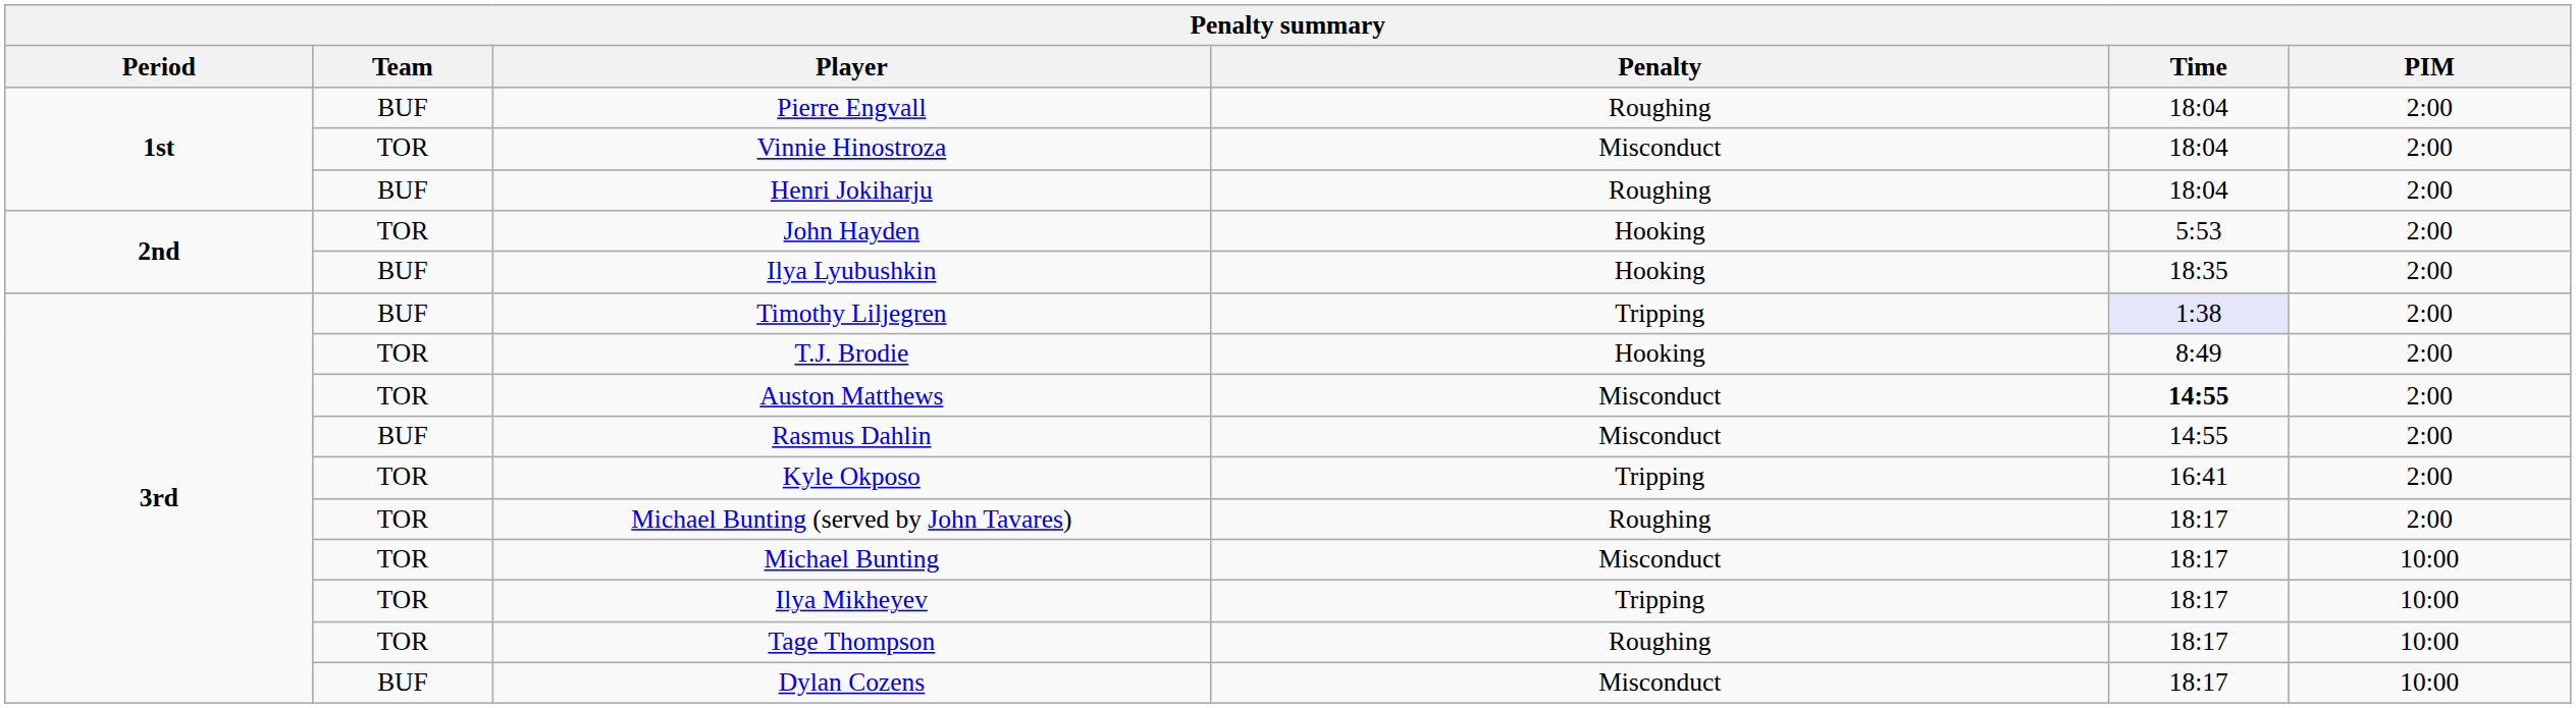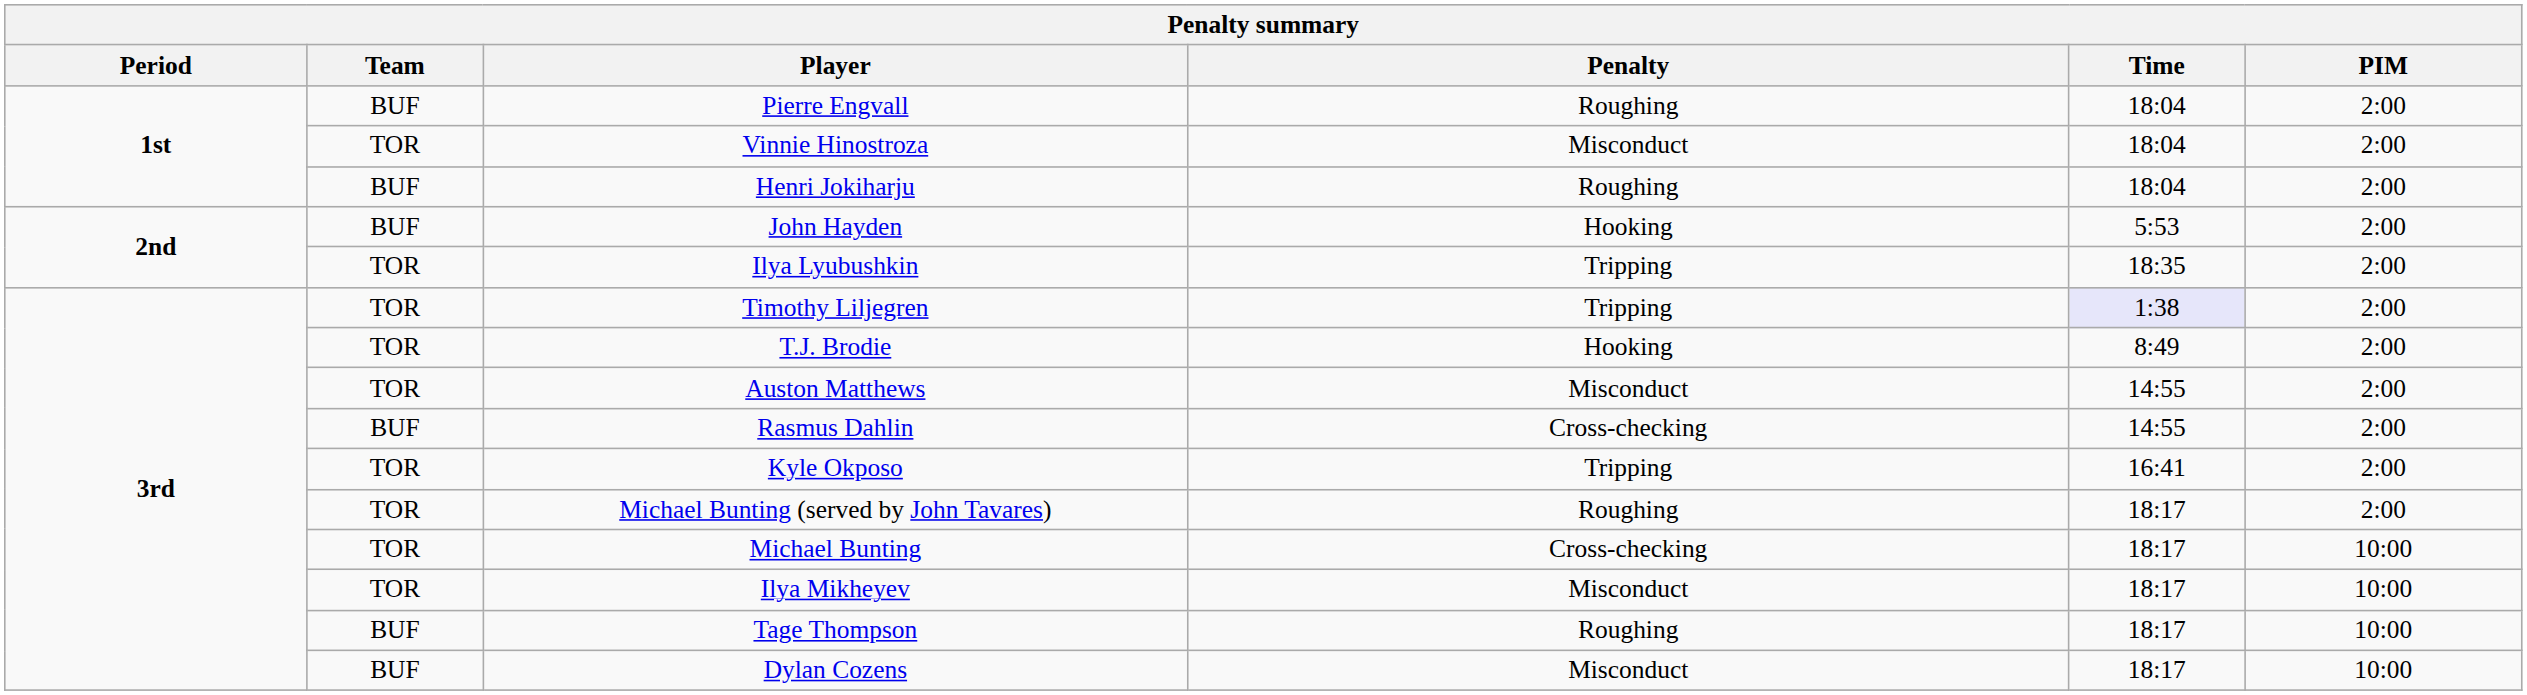 <table style="width:100%;" class="wikitable">
 <tr>
 <th colspan=6>Penalty summary</th>
 </tr>
 <tr>
 <th style="width:12%;">Period</th>
 <th style="width:7%;">Team</th>
 <th style="width:28%;">Player</th>
 <th style="width:35%;">Penalty</th>
 <th style="width:7%;">Time</th>
 <th style="width:11%;">PIM</th>
 </tr>
 <tr>
 <td style="text-align:center;" rowspan="3"><strong>1st</strong></td>
 <td align=center>BUF</td>
 <td align=center><a href='#'>Pierre Engvall</a></td>
 <td align=center>Roughing</td>
 <td align=center>18:04</td>
 <td align=center>2:00</td>
 </tr>
 <tr>
 <td align=center>TOR</td>
 <td align=center><a href='#'>Vinnie Hinostroza</a></td>
 <td align=center>Misconduct</td>
 <td align=center>18:04</td>
 <td align=center>2:00</td>
 </tr>
 <tr>
 <td align=center>BUF</td>
 <td align=center><a href='#'>Henri Jokiharju</a></td>
 <td align=center>Roughing</td>
 <td align=center>18:04</td>
 <td align=center>2:00</td>
 </tr>
 <tr>
 <td style="text-align:center;" rowspan="2"><strong>2nd</strong></td>
-<td align=center>TOR</td>
+<td align=center>BUF</td>
 <td align=center><a href='#'>John Hayden</a></td>
 <td align=center>Hooking</td>
 <td align=center>5:53</td>
 <td align=center>2:00</td>
 </tr>
 <tr>
-<td align=center>BUF</td>
+<td align=center>TOR</td>
 <td align=center><a href='#'>Ilya Lyubushkin</a></td>
-<td align=center>Hooking</td>
+<td align=center>Tripping</td>
 <td align=center>18:35</td>
 <td align=center>2:00</td>
 </tr>
 <tr>
 <td style="text-align:center;" rowspan="10"><strong>3rd</strong></td>
-<td align=center>BUF</td>
+<td align=center>TOR</td>
 <td align=center><a href='#'>Timothy Liljegren</a></td>
 <td align=center>Tripping</td>
 <td align=center style="background: lavender;">1:38</td>
 <td align=center>2:00</td>
 </tr>
 <tr>
 <td align=center>TOR</td>
 <td align=center><a href='#'>T.J. Brodie</a></td>
 <td align=center>Hooking</td>
 <td align=center>8:49</td>
 <td align=center>2:00</td>
 </tr>
 <tr>
 <td align=center>TOR</td>
 <td align=center><a href='#'>Auston Matthews</a></td>
 <td align=center>Misconduct</td>
-<td align=center><strong>14:55</strong></td>
+<td align=center>14:55</td>
 <td align=center>2:00</td>
 </tr>
 <tr>
 <td align=center>BUF</td>
 <td align=center><a href='#'>Rasmus Dahlin</a></td>
-<td align=center>Misconduct</td>
+<td align=center>Cross-checking</td>
 <td align=center>14:55</td>
 <td align=center>2:00</td>
 </tr>
 <tr>
 <td align=center>TOR</td>
 <td align=center><a href='#'>Kyle Okposo</a></td>
 <td align=center>Tripping</td>
 <td align=center>16:41</td>
 <td align=center>2:00</td>
 </tr>
 <tr>
 <td align=center>TOR</td>
 <td align=center><a href='#'>Michael Bunting</a> (served by <a href='#'>John Tavares</a>)</td>
 <td align=center>Roughing</td>
 <td align=center>18:17</td>
 <td align=center>2:00</td>
 </tr>
 <tr>
 <td align=center>TOR</td>
 <td align=center><a href='#'>Michael Bunting</a></td>
-<td align=center>Misconduct</td>
+<td align=center>Cross-checking</td>
 <td align=center>18:17</td>
 <td align=center>10:00</td>
 </tr>
 <tr>
 <td align=center>TOR</td>
 <td align=center><a href='#'>Ilya Mikheyev</a></td>
-<td align=center>Tripping</td>
+<td align=center>Misconduct</td>
 <td align=center>18:17</td>
 <td align=center>10:00</td>
 </tr>
 <tr>
-<td align=center>TOR</td>
+<td align=center>BUF</td>
 <td align=center><a href='#'>Tage Thompson</a></td>
 <td align=center>Roughing</td>
 <td align=center>18:17</td>
 <td align=center>10:00</td>
 </tr>
 <tr>
 <td align=center>BUF</td>
 <td align=center><a href='#'>Dylan Cozens</a></td>
 <td align=center>Misconduct</td>
 <td align=center>18:17</td>
 <td align=center>10:00</td>
 </tr>
 </table>
